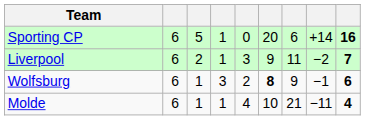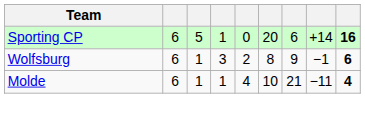 <table class="wikitable" style="text-align:center">
 <tr>
 <th style="width:175px;">Team</th>
 <th width="20"></th>
 <th width="20"></th>
 <th width="20"></th>
 <th width="20"></th>
 <th width="20"></th>
 <th width="20"></th>
 <th width="20"></th>
 <th width="20"></th>
 </tr>
 <tr style="background:#cfc;">
 <td align=left> <a href='#'>Sporting CP</a></td>
 <td>6</td>
 <td>5</td>
 <td>1</td>
 <td>0</td>
 <td>20</td>
 <td>6</td>
 <td>+14</td>
 <td><strong>16</strong></td>
 </tr>
-<tr style="background:#cfc;">
-<td align=left> <a href='#'>Liverpool</a></td>
-<td>6</td>
-<td>2</td>
-<td>1</td>
-<td>3</td>
-<td>9</td>
-<td>11</td>
-<td>−2</td>
-<td><strong>7</strong></td>
-</tr>
 <tr>
 <td align=left> <a href='#'>Wolfsburg</a></td>
 <td>6</td>
 <td>1</td>
 <td>3</td>
 <td>2</td>
-<td><strong>8</strong></td>
+<td>8</td>
 <td>9</td>
 <td>−1</td>
 <td><strong>6</strong></td>
 </tr>
 <tr>
 <td align=left> <a href='#'>Molde</a></td>
 <td>6</td>
 <td>1</td>
 <td>1</td>
 <td>4</td>
 <td>10</td>
 <td>21</td>
 <td>−11</td>
 <td><strong>4</strong></td>
 </tr>
 </table>
